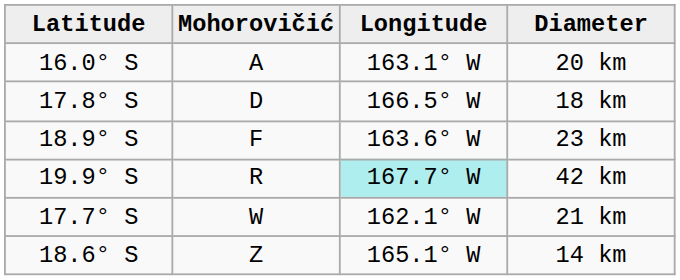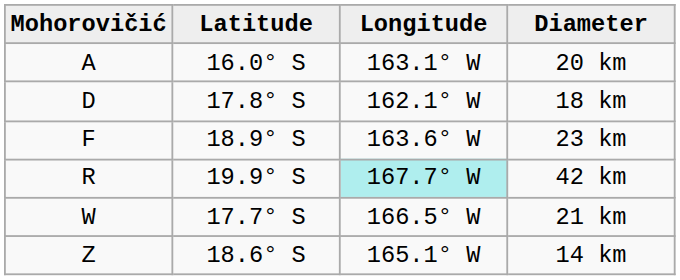 <table class="wikitable">
 <tr>
+<th width="25%" style="background:#eeeeee;">Mohorovičić</th>
 <th width="25%" style="background:#eeeeee;">Latitude</th>
-<th width="25%" style="background:#eeeeee;">Mohorovičić</th>
 <th width="25%" style="background:#eeeeee;">Longitude</th>
 <th width="25%" style="background:#eeeeee;">Diameter</th>
 </tr>
 <tr>
+<td align="center">A</td>
 <td align="center">16.0° S</td>
-<td align="center">A</td>
 <td align="center">163.1° W</td>
 <td align="center">20 km</td>
 </tr>
 <tr>
+<td align="center">D</td>
 <td align="center">17.8° S</td>
-<td align="center">D</td>
-<td align="center">166.5° W</td>
+<td align="center">162.1° W</td>
 <td align="center">18 km</td>
 </tr>
 <tr>
+<td align="center">F</td>
 <td align="center">18.9° S</td>
-<td align="center">F</td>
 <td align="center">163.6° W</td>
 <td align="center">23 km</td>
 </tr>
 <tr>
+<td align="center">R</td>
 <td align="center">19.9° S</td>
-<td align="center">R</td>
 <td align="center" style="background: paleturquoise;">167.7° W</td>
 <td align="center">42 km</td>
 </tr>
 <tr>
+<td align="center">W</td>
 <td align="center">17.7° S</td>
-<td align="center">W</td>
-<td align="center">162.1° W</td>
+<td align="center">166.5° W</td>
 <td align="center">21 km</td>
 </tr>
 <tr>
+<td align="center">Z</td>
 <td align="center">18.6° S</td>
-<td align="center">Z</td>
 <td align="center">165.1° W</td>
 <td align="center">14 km</td>
 </tr>
 </table>
